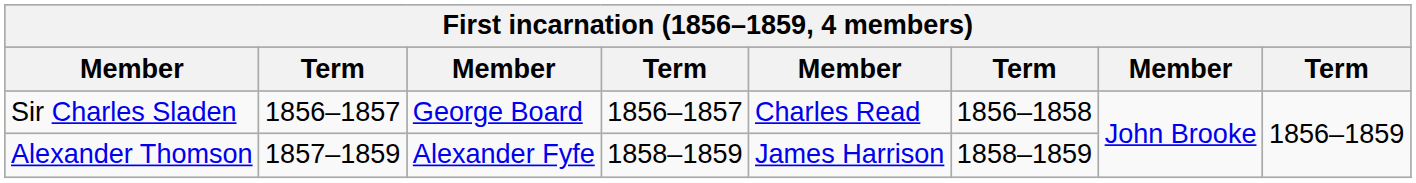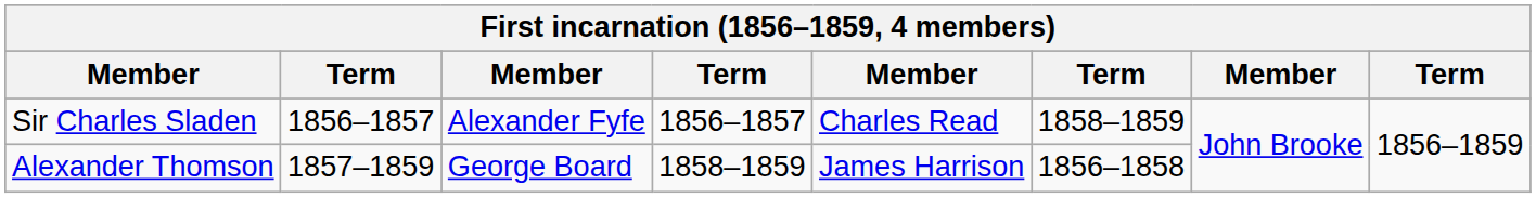 <table class="wikitable">
 <tr>
 <th colspan="8">First incarnation (1856–1859, 4 members)</th>
 </tr>
 <tr>
 <th>Member</th>
 <th>Term</th>
 <th>Member</th>
 <th>Term</th>
 <th>Member</th>
 <th>Term</th>
 <th>Member</th>
 <th>Term</th>
 </tr>
 <tr>
 <td>Sir <a href='#'>Charles Sladen</a></td>
 <td>1856–1857</td>
-<td><a href='#'>George Board</a></td>
+<td><a href='#'>Alexander Fyfe</a></td>
 <td>1856–1857</td>
 <td><a href='#'>Charles Read</a></td>
-<td>1856–1858</td>
+<td>1858–1859</td>
 <td rowspan=2><a href='#'>John Brooke</a></td>
 <td rowspan=2>1856–1859</td>
 </tr>
 <tr>
 <td><a href='#'>Alexander Thomson</a></td>
 <td>1857–1859</td>
-<td><a href='#'>Alexander Fyfe</a></td>
+<td><a href='#'>George Board</a></td>
 <td>1858–1859</td>
 <td><a href='#'>James Harrison</a></td>
-<td>1858–1859</td>
+<td>1856–1858</td>
 </tr>
 </table>
